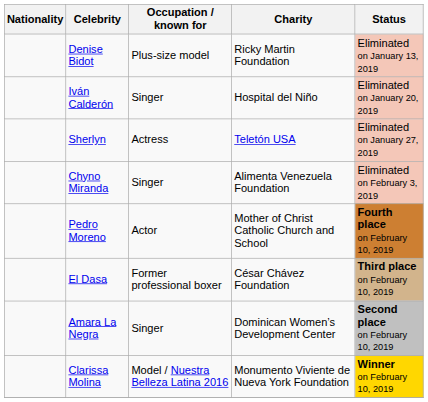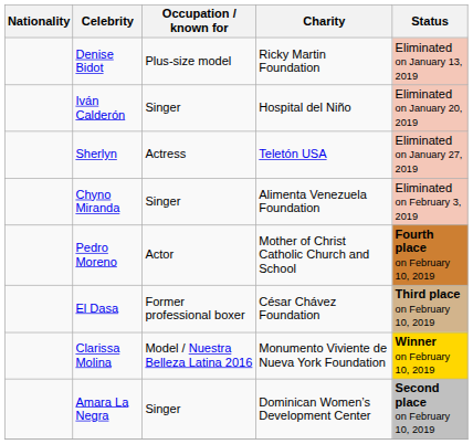 <table class="wikitable sortable plainrowheaders">
 <tr>
 <th scope="col">Nationality</th>
 <th scope="col">Celebrity</th>
 <th scope="col">Occupation / known for</th>
 <th scope="col">Charity</th>
 <th scope="col">Status</th>
 </tr>
 <tr>
 <td scope="row"></td>
 <td><a href='#'>Denise Bidot</a></td>
 <td>Plus-size model</td>
 <td>Ricky Martin Foundation</td>
 <td style="background:#f4c7b8;"><div>Eliminated<br><small>on January 13, 2019</small></div></td>
 </tr>
 <tr>
 <td scope="row"></td>
 <td><a href='#'>Iván Calderón</a></td>
 <td>Singer</td>
 <td>Hospital del Niño</td>
 <td style="background:#f4c7b8;"><div>Eliminated<br><small>on January 20, 2019</small></div></td>
 </tr>
 <tr>
 <td scope="row"></td>
 <td><a href='#'>Sherlyn</a></td>
 <td>Actress</td>
 <td><a href='#'>Teletón USA</a></td>
 <td style="background:#f4c7b8;"><div>Eliminated<br><small>on January 27, 2019</small></div></td>
 </tr>
 <tr>
 <td scope="row"></td>
 <td><a href='#'>Chyno Miranda</a></td>
 <td>Singer</td>
 <td>Alimenta Venezuela Foundation</td>
 <td style="background:#f4c7b8;"><div>Eliminated<br><small>on February 3, 2019</small></div></td>
 </tr>
 <tr>
 <td scope="row"></td>
 <td><a href='#'>Pedro Moreno</a></td>
 <td>Actor</td>
 <td>Mother of Christ Catholic Church and School</td>
 <td style="background:#cd7f32;"><div><strong>Fourth place</strong><br><small>on February 10, 2019</small></div></td>
 </tr>
 <tr>
 <td scope="row"></td>
 <td><a href='#'>El Dasa</a></td>
 <td>Former professional boxer</td>
 <td>César Chávez Foundation</td>
 <td style="background:tan;"><div><strong>Third place</strong><br><small>on February 10, 2019</small></div></td>
 </tr>
 <tr>
 <td scope="row"></td>
+<td><a href='#'>Clarissa Molina</a></td>
+<td>Model / <a href='#'>Nuestra Belleza Latina 2016</a></td>
+<td>Monumento Viviente de Nueva York Foundation</td>
+<td style="background:gold;"><div><strong>Winner</strong><br><small>on February 10, 2019</small></div></td>
+</tr>
+<tr>
+<td scope="row"></td>
 <td><a href='#'>Amara La Negra</a></td>
 <td>Singer</td>
 <td>Dominican Women’s Development Center</td>
 <td style="background:silver;"><div><strong>Second place</strong><br><small>on February 10, 2019</small></div></td>
 </tr>
 <tr>
-<td scope="row"></td>
-<td><a href='#'>Clarissa Molina</a></td>
-<td>Model / <a href='#'>Nuestra Belleza Latina 2016</a></td>
-<td>Monumento Viviente de Nueva York Foundation</td>
-<td style="background:gold;"><div><strong>Winner</strong><br><small>on February 10, 2019</small></div></td>
-</tr>
-<tr>
 </tr>
 </table>
